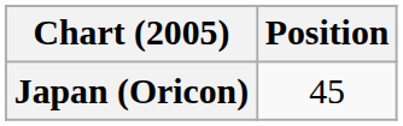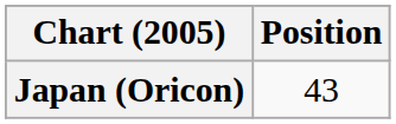 <table class="wikitable sortable plainrowheaders" style="text-align:center">
 <tr>
 <th scope="col">Chart (2005)</th>
 <th scope="col">Position</th>
 </tr>
 <tr>
 <th scope="row">Japan (Oricon)</th>
-<td>45</td>
+<td>43</td>
 </tr>
 </table>
